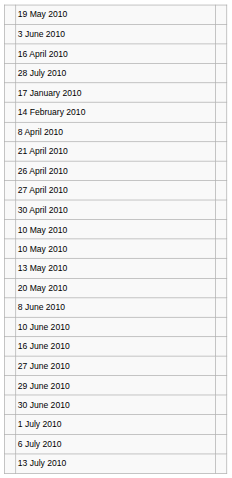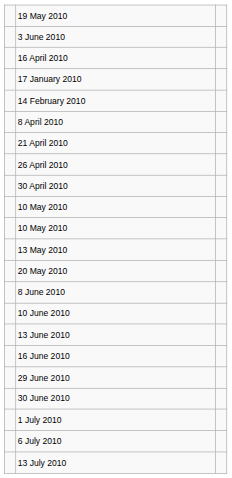 <table class="wikitable" style="font-size: 80%; float: left; width: 26em; margin-right: 1em; height: 700px">
 <tr>
 <td></td>
 <td>19 May 2010</td>
 <td></td>
 </tr>
 <tr>
 <td></td>
 <td>3 June 2010</td>
 <td></td>
 </tr>
 <tr>
 <td></td>
 <td>16 April 2010</td>
-<td></td>
-</tr>
-<tr>
-<td></td>
-<td>28 July 2010</td>
 <td></td>
 </tr>
 <tr>
 <td></td>
 <td>17 January 2010</td>
 <td></td>
 </tr>
 <tr>
 <td></td>
 <td>14 February 2010</td>
 <td></td>
 </tr>
 <tr>
 <td></td>
 <td>8 April 2010</td>
 <td></td>
 </tr>
 <tr>
 <td></td>
 <td>21 April 2010</td>
 <td></td>
 </tr>
 <tr>
 <td></td>
 <td>26 April 2010</td>
-<td></td>
-</tr>
-<tr>
-<td></td>
-<td>27 April 2010</td>
 <td></td>
 </tr>
 <tr>
 <td></td>
 <td>30 April 2010</td>
 <td></td>
 </tr>
 <tr>
 <td></td>
 <td>10 May 2010</td>
 <td></td>
 </tr>
 <tr>
 <td></td>
 <td>10 May 2010</td>
 <td></td>
 </tr>
 <tr>
 <td></td>
 <td>13 May 2010</td>
 <td></td>
 </tr>
 <tr>
 <td></td>
 <td>20 May 2010</td>
 <td></td>
 </tr>
 <tr>
 <td></td>
 <td>8 June 2010</td>
 <td></td>
 </tr>
 <tr>
 <td></td>
 <td>10 June 2010</td>
 <td></td>
 </tr>
 <tr>
 <td></td>
-<td>16 June 2010</td>
+<td>13 June 2010</td>
 <td></td>
 </tr>
 <tr>
 <td></td>
-<td>27 June 2010</td>
+<td>16 June 2010</td>
 <td></td>
 </tr>
 <tr>
 <td></td>
 <td>29 June 2010</td>
 <td></td>
 </tr>
 <tr>
 <td></td>
 <td>30 June 2010</td>
 <td></td>
 </tr>
 <tr>
 <td></td>
 <td>1 July 2010</td>
 <td></td>
 </tr>
 <tr>
 <td></td>
 <td>6 July 2010</td>
 <td></td>
 </tr>
 <tr>
 <td></td>
 <td>13 July 2010</td>
 <td></td>
 </tr>
 </table>
